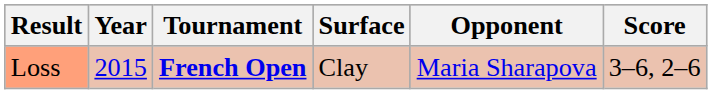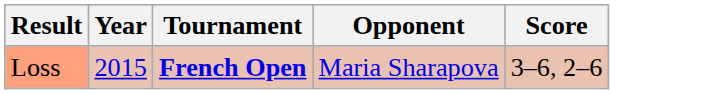 <table class="sortable wikitable">
 <tr>
 <th>Result</th>
 <th>Year</th>
 <th>Tournament</th>
-<th>Surface</th>
 <th>Opponent</th>
 <th class="unsortable">Score</th>
 </tr>
 <tr style="background:#ebc2af;">
 <td style="background:#ffa07a;">Loss</td>
 <td><a href='#'>2015</a></td>
 <td><strong><a href='#'>French Open</a></strong></td>
-<td>Clay</td>
 <td> <a href='#'>Maria Sharapova</a></td>
 <td>3–6, 2–6</td>
 </tr>
 </table>
